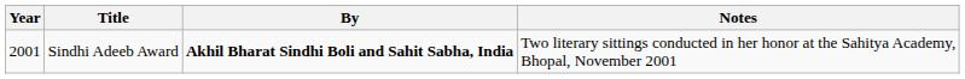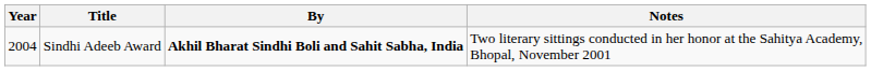 <table class="wikitable">
 <tr>
 <th>Year</th>
 <th>Title</th>
 <th>By</th>
 <th>Notes</th>
 </tr>
 <tr>
-<td>2001</td>
+<td>2004</td>
 <td>Sindhi Adeeb Award</td>
 <td><strong>Akhil Bharat Sindhi Boli and Sahit Sabha, India</strong></td>
 <td>Two literary sittings conducted in her honor at the Sahitya Academy,<br>Bhopal, November 2001</td>
 </tr>
 </table>
